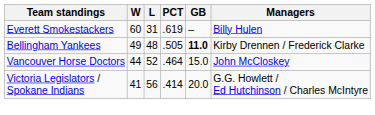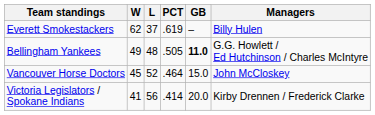 <table class="wikitable">
 <tr>
 <th>Team standings</th>
 <th>W</th>
 <th>L</th>
 <th>PCT</th>
 <th>GB</th>
 <th>Managers</th>
 </tr>
 <tr>
 <td><a href='#'>Everett Smokestackers</a></td>
-<td>60</td>
-<td>31</td>
+<td>62</td>
+<td>37</td>
 <td>.619</td>
 <td>–</td>
 <td><a href='#'>Billy Hulen</a></td>
 </tr>
 <tr>
 <td><a href='#'>Bellingham Yankees</a></td>
 <td>49</td>
 <td>48</td>
 <td>.505</td>
 <td><strong>11.0</strong></td>
-<td>Kirby Drennen / Frederick Clarke</td>
+<td>G.G. Howlett /<br> <a href='#'>Ed Hutchinson</a> / Charles McIntyre</td>
 </tr>
 <tr>
 <td><a href='#'>Vancouver Horse Doctors</a></td>
-<td>44</td>
+<td>45</td>
 <td>52</td>
 <td>.464</td>
 <td>15.0</td>
 <td><a href='#'>John McCloskey</a></td>
 </tr>
 <tr>
 <td><a href='#'>Victoria Legislators</a> /<br> <a href='#'>Spokane Indians</a></td>
 <td>41</td>
 <td>56</td>
 <td>.414</td>
 <td>20.0</td>
-<td>G.G. Howlett /<br> <a href='#'>Ed Hutchinson</a> / Charles McIntyre</td>
+<td>Kirby Drennen / Frederick Clarke</td>
 </tr>
 </table>
